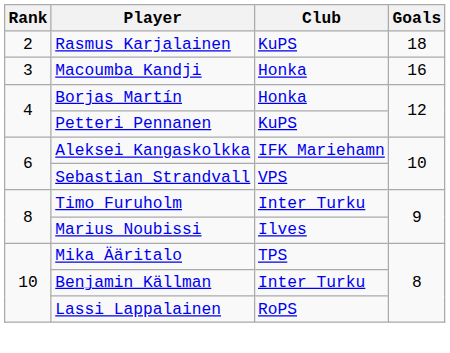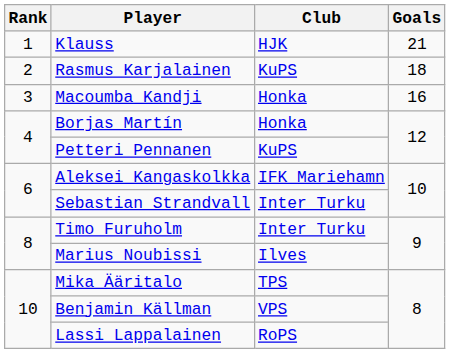 <table class="wikitable" style="text-align:center">
 <tr>
 <th>Rank</th>
 <th>Player</th>
 <th>Club</th>
 <th>Goals</th>
+</tr>
+<tr>
+<td rowspan=1>1</td>
+<td align="left"> <a href='#'>Klauss</a></td>
+<td align="left"><a href='#'>HJK</a></td>
+<td rowspan=1>21</td>
 </tr>
 <tr>
 <td rowspan=1>2</td>
 <td align="left"> <a href='#'>Rasmus Karjalainen</a></td>
 <td align="left"><a href='#'>KuPS</a></td>
 <td rowspan=1>18</td>
 </tr>
 <tr>
 <td rowspan=1>3</td>
 <td align="left"> <a href='#'>Macoumba Kandji</a></td>
 <td align="left"><a href='#'>Honka</a></td>
 <td rowspan=1>16</td>
 </tr>
 <tr>
 <td rowspan=2>4</td>
 <td align="left"> <a href='#'>Borjas Martín</a></td>
 <td align="left"><a href='#'>Honka</a></td>
 <td rowspan=2>12</td>
 </tr>
 <tr>
 <td align="left"> <a href='#'>Petteri Pennanen</a></td>
 <td align="left"><a href='#'>KuPS</a></td>
 </tr>
 <tr>
 <td rowspan=2>6</td>
 <td align="left"> <a href='#'>Aleksei Kangaskolkka</a></td>
 <td align="left"><a href='#'>IFK Mariehamn</a></td>
 <td rowspan=2>10</td>
 </tr>
 <tr>
 <td align="left"> <a href='#'>Sebastian Strandvall</a></td>
-<td align="left"><a href='#'>VPS</a></td>
+<td align="left"><a href='#'>Inter Turku</a></td>
 </tr>
 <tr>
 <td rowspan=2>8</td>
 <td align="left"> <a href='#'>Timo Furuholm</a></td>
 <td align="left"><a href='#'>Inter Turku</a></td>
 <td rowspan=2>9</td>
 </tr>
 <tr>
 <td align="left"> <a href='#'>Marius Noubissi</a></td>
 <td align="left"><a href='#'>Ilves</a></td>
 </tr>
 <tr>
 <td rowspan=3>10</td>
 <td align="left"> <a href='#'>Mika Ääritalo</a></td>
 <td align="left"><a href='#'>TPS</a></td>
 <td rowspan=3>8</td>
 </tr>
 <tr>
 <td align="left"> <a href='#'>Benjamin Källman</a></td>
-<td align="left"><a href='#'>Inter Turku</a></td>
+<td align="left"><a href='#'>VPS</a></td>
 </tr>
 <tr>
 <td align="left"> <a href='#'>Lassi Lappalainen</a></td>
 <td align="left"><a href='#'>RoPS</a></td>
 </tr>
 </table>
